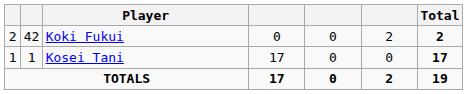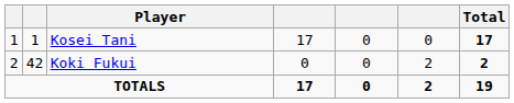 <table class="wikitable sortable" style="text-align:center">
 <tr>
 <th width=10></th>
 <th width=10></th>
 <th width=200>Player</th>
 <th width=50></th>
 <th width=50></th>
 <th width=50></th>
 <th>Total</th>
 </tr>
 <tr>
+<td>1</td>
+<td>1</td>
+<td align="left"> <a href='#'>Kosei Tani</a></td>
+<td>17</td>
+<td>0</td>
+<td>0</td>
+<td><strong>17</strong></td>
+</tr>
+<tr>
 <td>2</td>
 <td>42</td>
 <td align="left"> <a href='#'>Koki Fukui</a></td>
 <td>0</td>
 <td>0</td>
 <td>2</td>
 <td><strong>2</strong></td>
 </tr>
 <tr>
-<td>1</td>
-<td>1</td>
-<td align="left"> <a href='#'>Kosei Tani</a></td>
-<td>17</td>
-<td>0</td>
-<td>0</td>
-<td><strong>17</strong></td>
-</tr>
-<tr>
 <td colspan="3"><strong>TOTALS</strong></td>
 <td><strong>17</strong></td>
 <td><strong>0</strong></td>
 <td><strong>2</strong></td>
 <td><strong>19</strong></td>
 </tr>
 </table>
